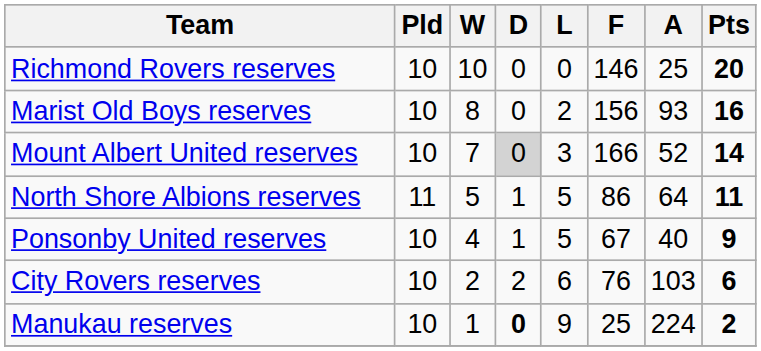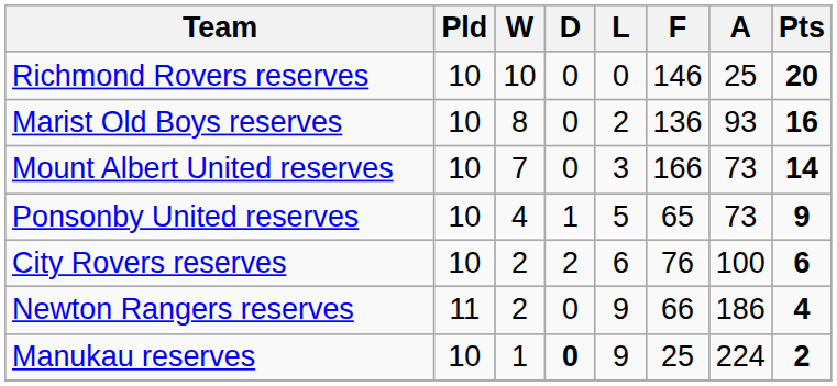 <table class="wikitable" style="text-align:center;">
 <tr>
 <th width=225>Team</th>
 <th width=20 abbr="Played">Pld</th>
 <th width=20 abbr="Won">W</th>
 <th width=20 abbr="Drawn">D</th>
 <th width=20 abbr="Lost">L</th>
 <th width=20 abbr="For">F</th>
 <th width=20 abbr="Against">A</th>
 <th width=20 abbr="Points">Pts</th>
 </tr>
 <tr>
 <td style="text-align:left;"><a href='#'>Richmond Rovers reserves</a></td>
 <td>10</td>
 <td>10</td>
 <td>0</td>
 <td>0</td>
 <td>146</td>
 <td>25</td>
 <td><strong>20</strong></td>
 </tr>
 <tr>
 <td style="text-align:left;"><a href='#'>Marist Old Boys reserves</a></td>
 <td>10</td>
 <td>8</td>
 <td>0</td>
 <td>2</td>
-<td>156</td>
+<td>136</td>
 <td>93</td>
 <td><strong>16</strong></td>
 </tr>
 <tr>
 <td style="text-align:left;"><a href='#'>Mount Albert United reserves</a></td>
 <td>10</td>
 <td>7</td>
-<td style="background: lightgrey;">0</td>
+<td>0</td>
 <td>3</td>
 <td>166</td>
-<td>52</td>
+<td>73</td>
 <td><strong>14</strong></td>
-</tr>
-<tr>
-<td style="text-align:left;"><a href='#'>North Shore Albions reserves</a></td>
-<td>11</td>
-<td>5</td>
-<td>1</td>
-<td>5</td>
-<td>86</td>
-<td>64</td>
-<td><strong>11</strong></td>
 </tr>
 <tr>
 <td style="text-align:left;"><a href='#'>Ponsonby United reserves</a></td>
 <td>10</td>
 <td>4</td>
 <td>1</td>
 <td>5</td>
-<td>67</td>
-<td>40</td>
+<td>65</td>
+<td>73</td>
 <td><strong>9</strong></td>
 </tr>
 <tr>
 <td style="text-align:left;"><a href='#'>City Rovers reserves</a></td>
 <td>10</td>
 <td>2</td>
 <td>2</td>
 <td>6</td>
 <td>76</td>
-<td>103</td>
+<td>100</td>
 <td><strong>6</strong></td>
+</tr>
+<tr>
+<td style="text-align:left;"><a href='#'>Newton Rangers reserves</a></td>
+<td>11</td>
+<td>2</td>
+<td>0</td>
+<td>9</td>
+<td>66</td>
+<td>186</td>
+<td><strong>4</strong></td>
 </tr>
 <tr>
 <td style="text-align:left;"><a href='#'>Manukau reserves</a></td>
 <td>10</td>
 <td>1</td>
 <td><strong>0</strong></td>
 <td>9</td>
 <td>25</td>
 <td>224</td>
 <td><strong>2</strong></td>
 </tr>
 <tr>
 </tr>
 </table>
